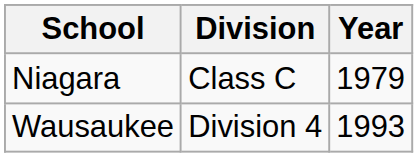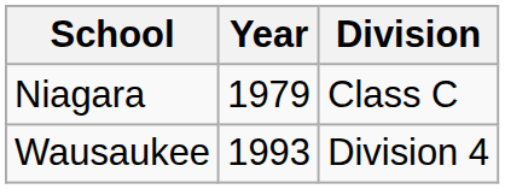 <table class="wikitable">
 <tr>
 <th>School</th>
+<th>Year</th>
 <th>Division</th>
-<th>Year</th>
 </tr>
 <tr>
 <td>Niagara</td>
+<td>1979</td>
 <td>Class C</td>
-<td>1979</td>
 </tr>
 <tr>
 <td>Wausaukee</td>
+<td>1993</td>
 <td>Division 4</td>
-<td>1993</td>
 </tr>
 </table>
